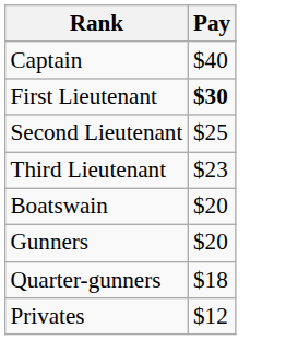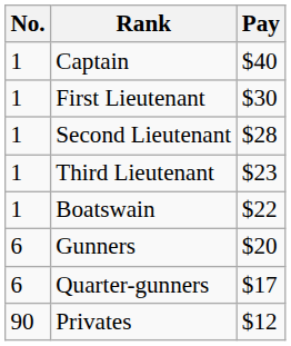 <table class="wikitable">
 <tr>
+<th>No.</th>
 <th>Rank</th>
 <th>Pay</th>
 </tr>
 <tr>
+<td>1</td>
 <td>Captain</td>
 <td>$40</td>
 </tr>
 <tr>
+<td>1</td>
 <td>First Lieutenant</td>
-<td><strong>$30</strong></td>
+<td>$30</td>
 </tr>
 <tr>
+<td>1</td>
 <td>Second Lieutenant</td>
-<td>$25</td>
+<td>$28</td>
 </tr>
 <tr>
+<td>1</td>
 <td>Third Lieutenant</td>
 <td>$23</td>
 </tr>
 <tr>
+<td>1</td>
 <td>Boatswain</td>
-<td>$20</td>
+<td>$22</td>
 </tr>
 <tr>
+<td>6</td>
 <td>Gunners</td>
 <td>$20</td>
 </tr>
 <tr>
+<td>6</td>
 <td>Quarter-gunners</td>
-<td>$18</td>
+<td>$17</td>
 </tr>
 <tr>
+<td>90</td>
 <td>Privates</td>
 <td>$12</td>
 </tr>
 </table>
